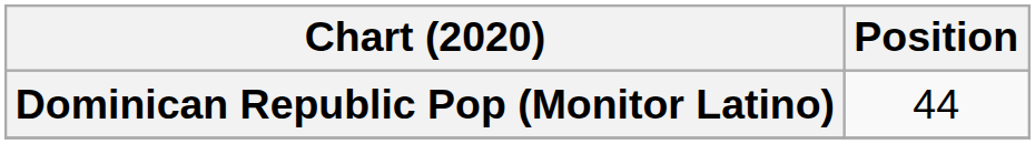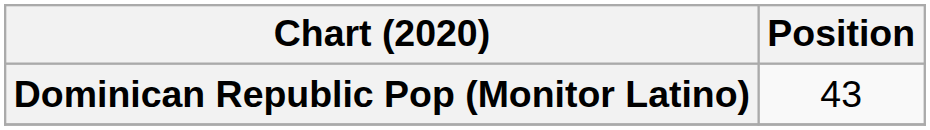 <table class="wikitable plainrowheaders " style="text-align:center">
 <tr>
 <th scope="col">Chart (2020)</th>
 <th scope="col">Position</th>
 </tr>
 <tr>
 <th scope="row">Dominican Republic Pop (Monitor Latino)</th>
-<td align="center">44</td>
+<td align="center">43</td>
 </tr>
 <tr>
 </tr>
 </table>
